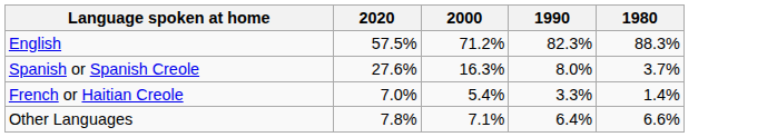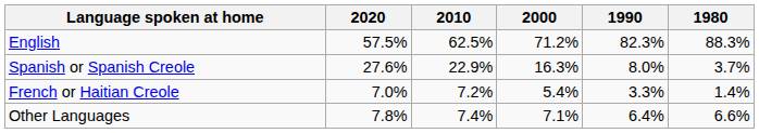 <table class="wikitable" style="font-size: 90%; text-align: right;">
 <tr>
 <th style="width: 20em;">Language spoken at home</th>
 <th style="width: 5em;">2020</th>
+<th style="width: 5em;">2010</th>
 <th style="width: 5em;">2000</th>
 <th style="width: 5em;">1990</th>
 <th style="width: 5em;">1980</th>
 </tr>
 <tr>
 <td style="text-align:left"><a href='#'>English</a></td>
 <td>57.5%</td>
+<td>62.5%</td>
 <td>71.2%</td>
 <td>82.3%</td>
 <td>88.3%</td>
 </tr>
 <tr>
 <td style="text-align:left"><a href='#'>Spanish</a> or <a href='#'>Spanish Creole</a></td>
 <td>27.6%</td>
+<td>22.9%</td>
 <td>16.3%</td>
 <td>8.0%</td>
 <td>3.7%</td>
 </tr>
 <tr>
 <td style="text-align:left"><a href='#'>French</a> or <a href='#'>Haitian Creole</a></td>
 <td>7.0%</td>
+<td>7.2%</td>
 <td>5.4%</td>
 <td>3.3%</td>
 <td>1.4%</td>
 </tr>
 <tr>
 <td style="text-align:left">Other Languages</td>
 <td>7.8%</td>
+<td>7.4%</td>
 <td>7.1%</td>
 <td>6.4%</td>
 <td>6.6%</td>
 </tr>
 </table>
